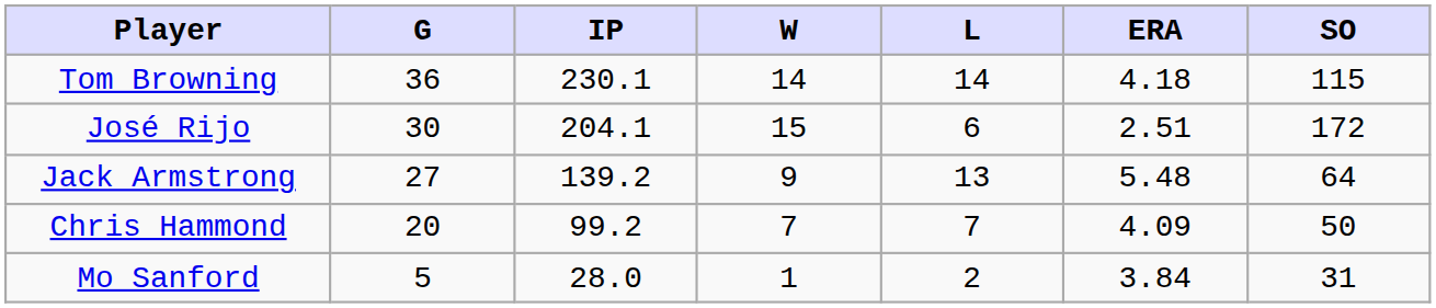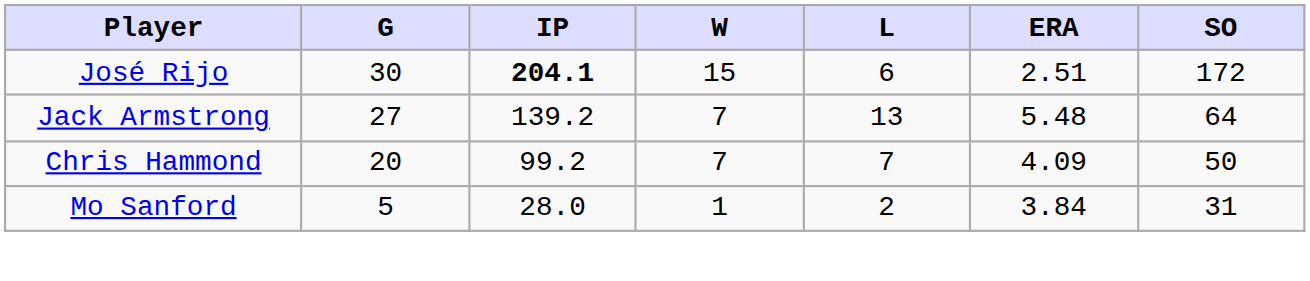 <table class="wikitable sortable">
 <tr>
 <th style="background:#ddf; width:16%;">Player</th>
 <th style="background:#ddf; width:9%;">G</th>
 <th style="background:#ddf; width:9%;">IP</th>
 <th style="background:#ddf; width:9%;">W</th>
 <th style="background:#ddf; width:9%;">L</th>
 <th style="background:#ddf; width:9%;">ERA</th>
 <th style="background:#ddf; width:9%;">SO</th>
 </tr>
 <tr align=center>
-<td><a href='#'>Tom Browning</a></td>
-<td>36</td>
-<td>230.1</td>
-<td>14</td>
-<td>14</td>
-<td>4.18</td>
-<td>115</td>
-</tr>
-<tr align=center>
 <td><a href='#'>José Rijo</a></td>
 <td>30</td>
-<td>204.1</td>
+<td><strong>204.1</strong></td>
 <td>15</td>
 <td>6</td>
 <td>2.51</td>
 <td>172</td>
 </tr>
 <tr align=center>
 <td><a href='#'>Jack Armstrong</a></td>
 <td>27</td>
 <td>139.2</td>
-<td>9</td>
+<td>7</td>
 <td>13</td>
 <td>5.48</td>
 <td>64</td>
 </tr>
 <tr align=center>
 <td><a href='#'>Chris Hammond</a></td>
 <td>20</td>
 <td>99.2</td>
 <td>7</td>
 <td>7</td>
 <td>4.09</td>
 <td>50</td>
 </tr>
 <tr align=center>
 <td><a href='#'>Mo Sanford</a></td>
 <td>5</td>
 <td>28.0</td>
 <td>1</td>
 <td>2</td>
 <td>3.84</td>
 <td>31</td>
 </tr>
 </table>
